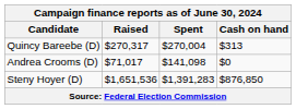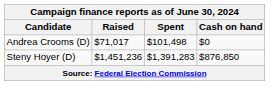 <table class="wikitable sortable">
 <tr>
 <th colspan=4>Campaign finance reports as of June 30, 2024</th>
 </tr>
 <tr style="text-align:center;">
 <th>Candidate</th>
 <th>Raised</th>
 <th>Spent</th>
 <th>Cash on hand</th>
 </tr>
 <tr>
-<td>Quincy Bareebe (D)</td>
-<td>$270,317</td>
-<td>$270,004</td>
-<td>$313</td>
-</tr>
-<tr>
 <td>Andrea Crooms (D)</td>
 <td>$71,017</td>
-<td>$141,098</td>
+<td>$101,498</td>
 <td>$0</td>
 </tr>
 <tr>
 <td>Steny Hoyer (D)</td>
-<td>$1,651,536</td>
+<td>$1,451,236</td>
 <td>$1,391,283</td>
 <td>$876,850</td>
 </tr>
 <tr>
 <th colspan="4"><small>Source: <a href='#'>Federal Election Commission</a></small></th>
 </tr>
 </table>
